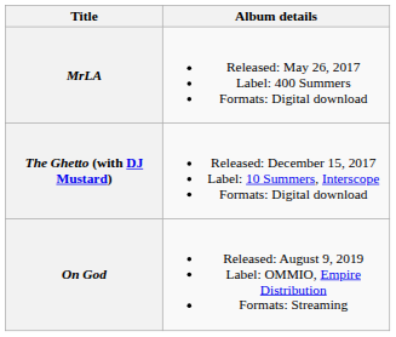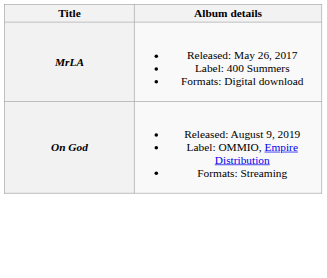 <table class="wikitable plainrowheaders" style="text-align:center;">
 <tr>
 <th scope="col" style="width:11em;">Title</th>
 <th scope="col" style="width:16em;">Album details</th>
 </tr>
 <tr>
 <th scope="row"><em>MrLA</em></th>
 <td><br><ul><li>Released: May 26, 2017</li><li>Label: 400 Summers</li><li>Formats: Digital download</li></ul></td>
 </tr>
 <tr>
-<th scope="row"><em>The Ghetto</em> <span>(with <a href='#'>DJ Mustard</a>)</span></th>
-<td><br><ul><li>Released: December 15, 2017</li><li>Label: <a href='#'>10 Summers</a>, <a href='#'>Interscope</a></li><li>Formats: Digital download</li></ul></td>
-</tr>
-<tr>
 <th scope="row"><em>On God</em></th>
 <td><br><ul><li>Released: August 9, 2019</li><li>Label: OMMIO, <a href='#'>Empire Distribution</a></li><li>Formats: Streaming</li></ul></td>
 </tr>
 </table>
